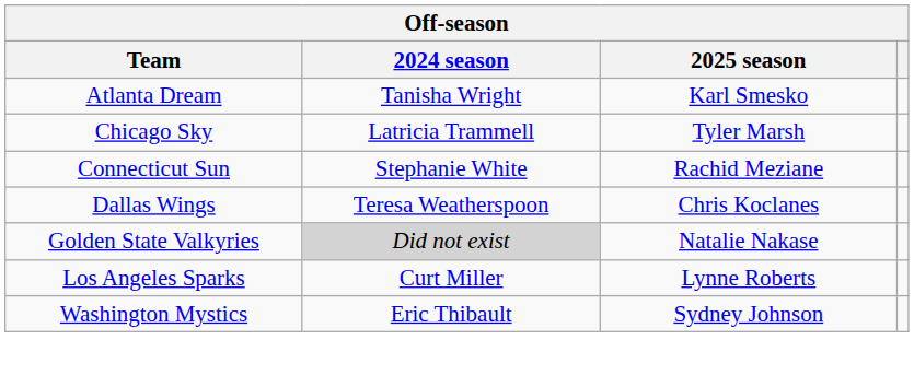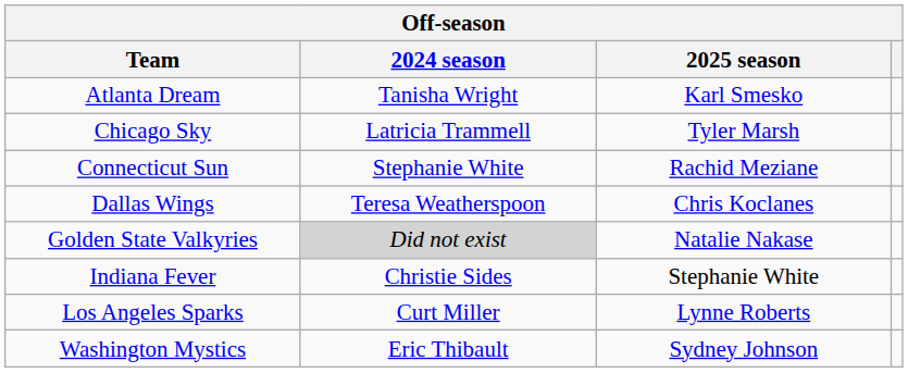 <table class="wikitable" style="text-align: center;">
 <tr>
 <th colspan="4">Off-season</th>
 </tr>
 <tr>
 <th width="200">Team</th>
 <th width="200"><a href='#'>2024 season</a></th>
 <th width="200">2025 season</th>
 <th></th>
 </tr>
 <tr>
 <td><a href='#'>Atlanta Dream</a></td>
 <td> <a href='#'>Tanisha Wright</a></td>
 <td> <a href='#'>Karl Smesko</a></td>
 <td></td>
 </tr>
 <tr>
 <td><a href='#'>Chicago Sky</a></td>
 <td> <a href='#'>Latricia Trammell</a></td>
 <td> <a href='#'>Tyler Marsh</a></td>
 <td></td>
 </tr>
 <tr>
 <td><a href='#'>Connecticut Sun</a></td>
 <td> <a href='#'>Stephanie White</a></td>
 <td> <a href='#'>Rachid Meziane</a></td>
 <td></td>
 </tr>
 <tr>
 <td><a href='#'>Dallas Wings</a></td>
 <td> <a href='#'>Teresa Weatherspoon</a></td>
 <td> <a href='#'>Chris Koclanes</a></td>
 <td></td>
 </tr>
 <tr>
 <td><a href='#'>Golden State Valkyries</a></td>
 <td bgcolor="lightgray"><em>Did not exist</em></td>
 <td> <a href='#'>Natalie Nakase</a></td>
 <td></td>
 </tr>
 <tr>
+<td><a href='#'>Indiana Fever</a></td>
+<td><strong></strong> <a href='#'>Christie Sides</a></td>
+<td> Stephanie White</td>
+<td></td>
+</tr>
+<tr>
 <td><a href='#'>Los Angeles Sparks</a></td>
 <td> <a href='#'>Curt Miller</a></td>
 <td> <a href='#'>Lynne Roberts</a></td>
 <td></td>
 </tr>
 <tr>
 <td><a href='#'>Washington Mystics</a></td>
 <td> <a href='#'>Eric Thibault</a></td>
 <td> <a href='#'>Sydney Johnson</a></td>
 <td></td>
 </tr>
 </table>
